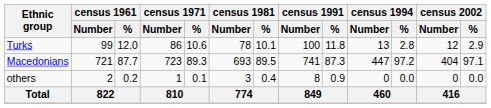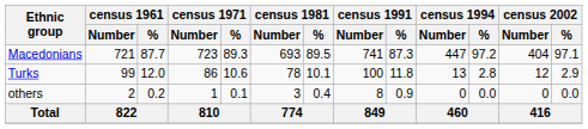 <table class="wikitable">
 <tr>
 <th rowspan="2">Ethnic<br>group</th>
 <th colspan="2">census 1961</th>
 <th colspan="2">census 1971</th>
 <th colspan="2">census 1981</th>
 <th colspan="2">census 1991</th>
 <th colspan="2">census 1994</th>
 <th colspan="2">census 2002</th>
 </tr>
 <tr bgcolor="#e0e0e0">
 <th>Number</th>
 <th>%</th>
 <th>Number</th>
 <th>%</th>
 <th>Number</th>
 <th>%</th>
 <th>Number</th>
 <th>%</th>
 <th>Number</th>
 <th>%</th>
 <th>Number</th>
 <th>%</th>
 </tr>
 <tr>
+<td><a href='#'>Macedonians</a></td>
+<td align="right">721</td>
+<td align="right">87.7</td>
+<td align="right">723</td>
+<td align="right">89.3</td>
+<td align="right">693</td>
+<td align="right">89.5</td>
+<td align="right">741</td>
+<td align="right">87.3</td>
+<td align="right">447</td>
+<td align="right">97.2</td>
+<td align="right">404</td>
+<td align="right">97.1</td>
+</tr>
+<tr>
 <td><a href='#'>Turks</a></td>
 <td align="right">99</td>
 <td align="right">12.0</td>
 <td align="right">86</td>
 <td align="right">10.6</td>
 <td align="right">78</td>
 <td align="right">10.1</td>
 <td align="right">100</td>
 <td align="right">11.8</td>
 <td align="right">13</td>
 <td align="right">2.8</td>
 <td align="right">12</td>
 <td align="right">2.9</td>
-</tr>
-<tr>
-<td><a href='#'>Macedonians</a></td>
-<td align="right">721</td>
-<td align="right">87.7</td>
-<td align="right">723</td>
-<td align="right">89.3</td>
-<td align="right">693</td>
-<td align="right">89.5</td>
-<td align="right">741</td>
-<td align="right">87.3</td>
-<td align="right">447</td>
-<td align="right">97.2</td>
-<td align="right">404</td>
-<td align="right">97.1</td>
 </tr>
 <tr>
 <td>others</td>
 <td align="right">2</td>
 <td align="right">0.2</td>
 <td align="right">1</td>
 <td align="right">0.1</td>
 <td align="right">3</td>
 <td align="right">0.4</td>
 <td align="right">8</td>
 <td align="right">0.9</td>
 <td align="right">0</td>
 <td align="right">0.0</td>
 <td align="right">0</td>
 <td align="right">0.0</td>
 </tr>
 <tr bgcolor="#e0e0e0">
 <th align="left">Total</th>
 <th colspan="2">822</th>
 <th colspan="2">810</th>
 <th colspan="2">774</th>
 <th colspan="2">849</th>
 <th colspan="2">460</th>
 <th colspan="2">416</th>
 </tr>
 <tr>
 </tr>
 </table>
